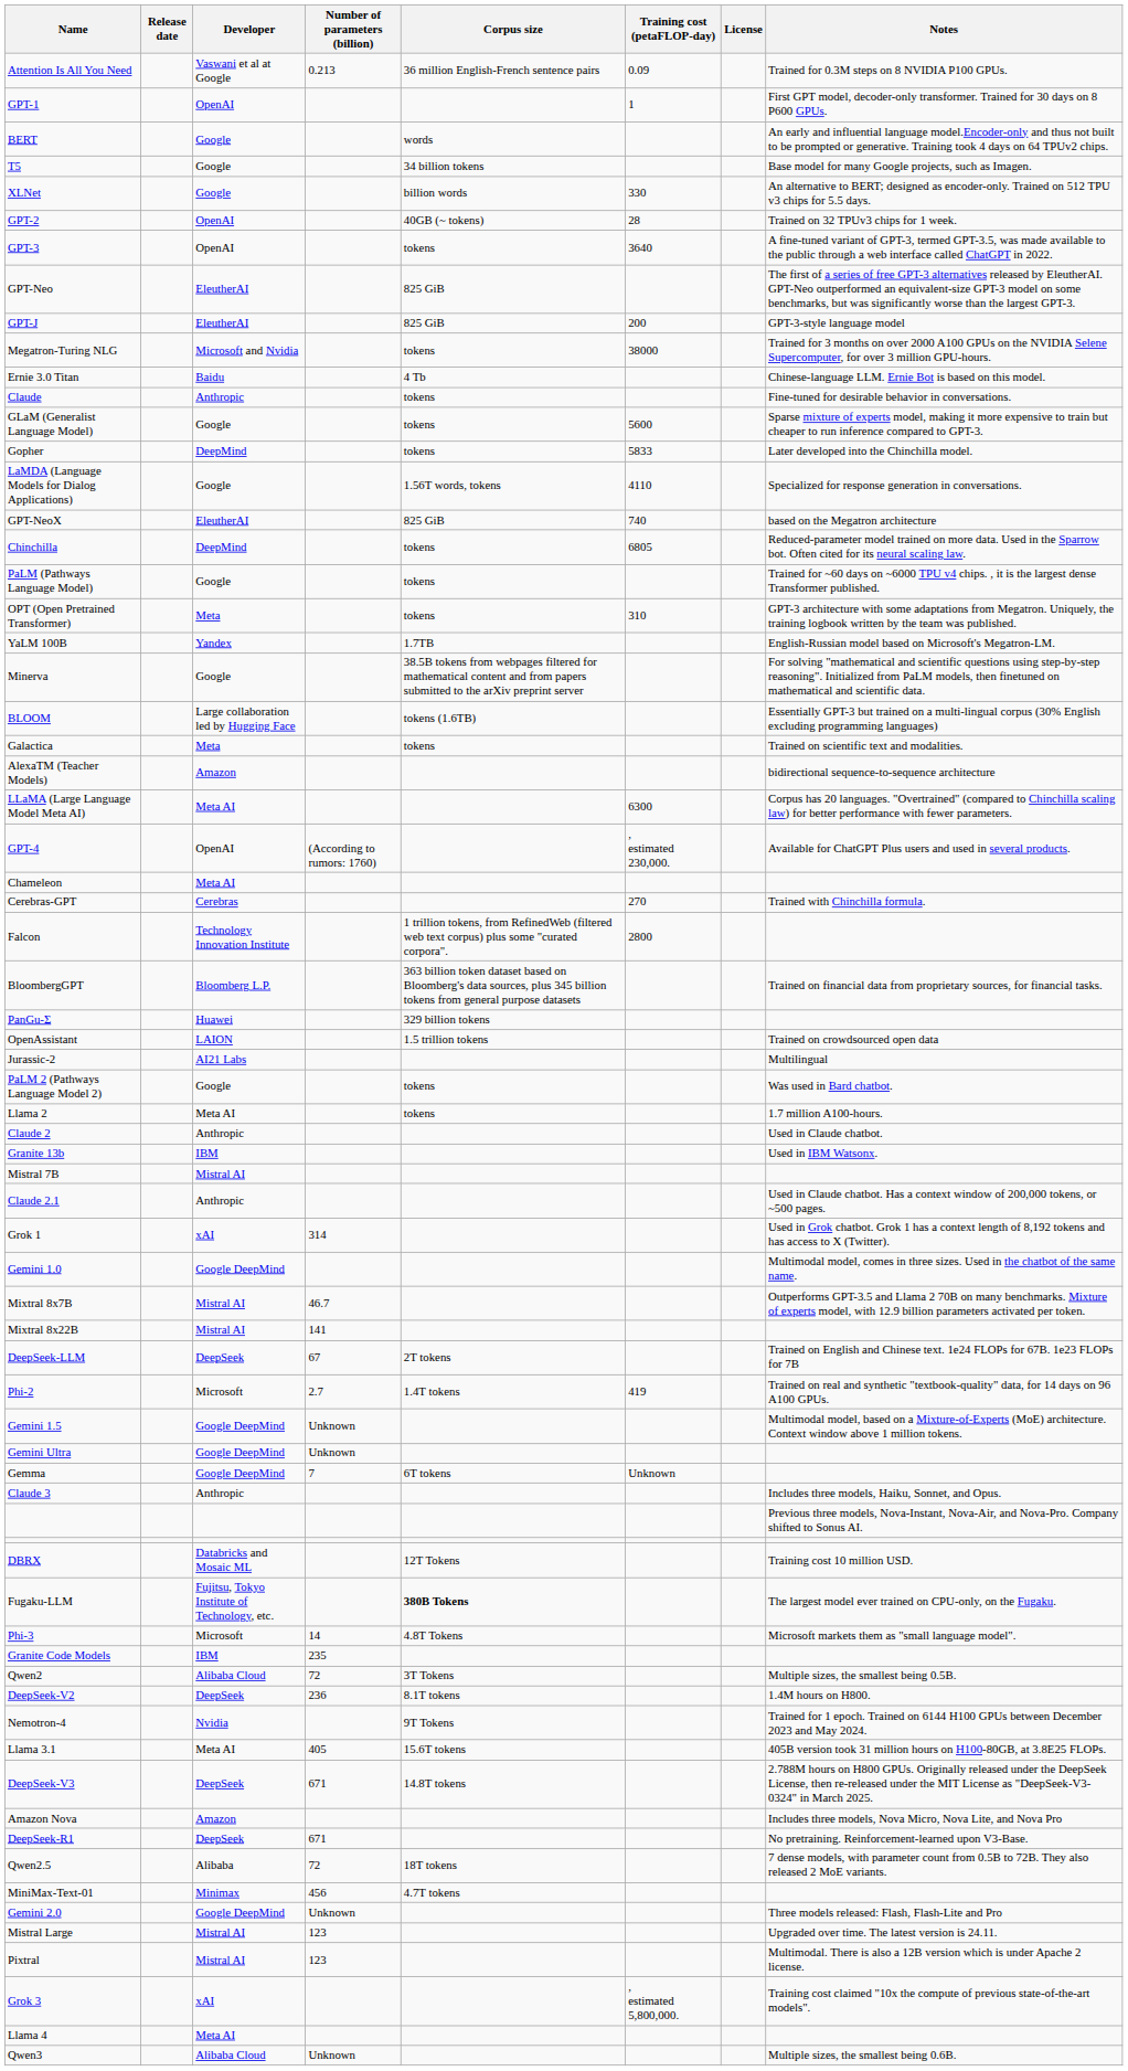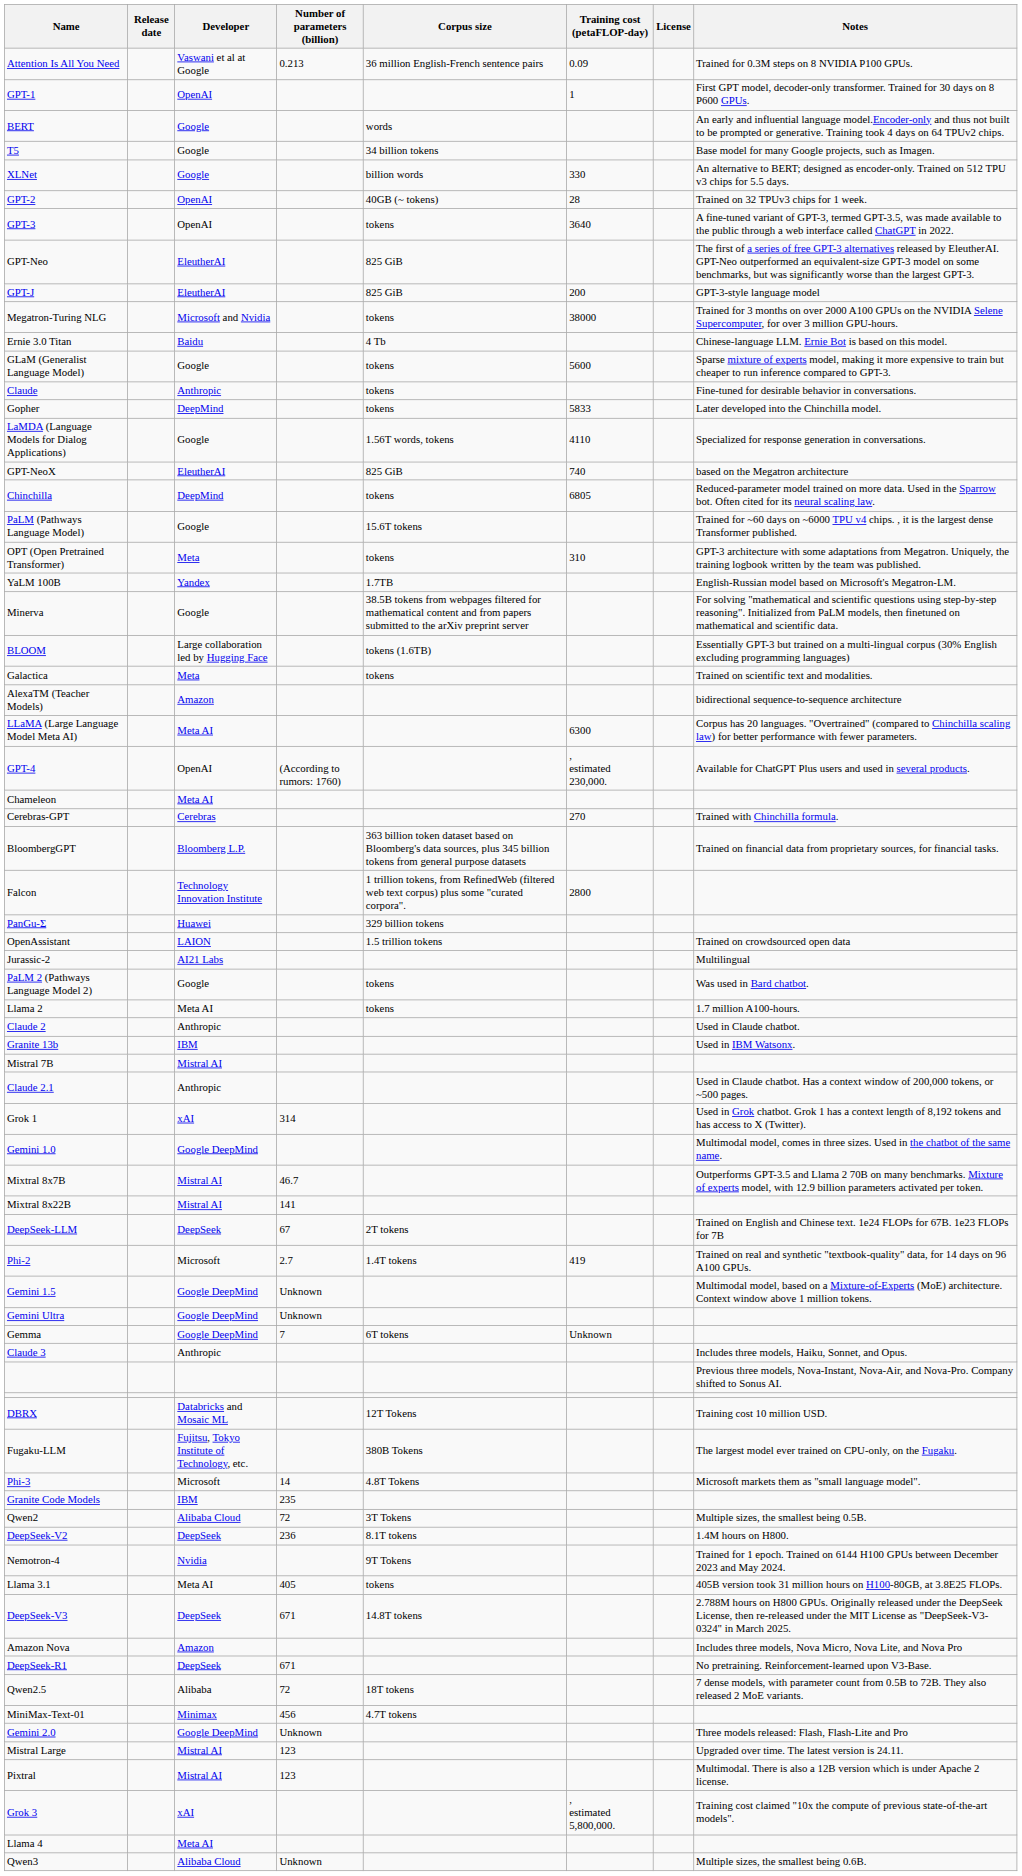 <table class="wikitable sortable sort-under col2right col4right col5right col6right" style="font-size:smaller">
 <tr>
 <th>Name</th>
 <th>Release date</th>
 <th>Developer</th>
 <th>Number of parameters (billion) </th>
 <th>Corpus size</th>
 <th>Training cost (petaFLOP-day)</th>
 <th>License</th>
 <th>Notes</th>
 </tr>
 <tr>
 <td><a href='#'>Attention Is All You Need</a></td>
 <td></td>
 <td><a href='#'>Vaswani</a> et al at Google</td>
 <td>0.213</td>
 <td>36 million English-French sentence pairs</td>
 <td>0.09</td>
 <td></td>
 <td>Trained for 0.3M steps on 8 NVIDIA P100 GPUs.</td>
 </tr>
 <tr>
 <td><a href='#'>GPT-1</a></td>
 <td></td>
 <td><a href='#'>OpenAI</a></td>
 <td></td>
 <td></td>
 <td>1</td>
 <td></td>
 <td>First GPT model, decoder-only transformer. Trained for 30 days on 8 P600 <a href='#'>GPUs</a>.</td>
 </tr>
 <tr>
 <td><a href='#'>BERT</a></td>
 <td></td>
 <td><a href='#'>Google</a></td>
 <td></td>
 <td> words</td>
 <td></td>
 <td></td>
 <td>An early and influential language model.<a href='#'>Encoder-only</a> and thus not built to be prompted or generative. Training took 4 days on 64 TPUv2 chips.</td>
 </tr>
 <tr>
 <td><a href='#'>T5</a></td>
 <td></td>
 <td>Google</td>
 <td></td>
 <td>34 billion tokens</td>
 <td></td>
 <td></td>
 <td>Base model for many Google projects, such as Imagen.</td>
 </tr>
 <tr>
 <td><a href='#'>XLNet</a></td>
 <td></td>
 <td><a href='#'>Google</a></td>
 <td></td>
 <td> billion words</td>
 <td>330</td>
 <td></td>
 <td>An alternative to BERT; designed as encoder-only. Trained on 512 TPU v3 chips for 5.5 days.</td>
 </tr>
 <tr>
 <td><a href='#'>GPT-2</a></td>
 <td></td>
 <td><a href='#'>OpenAI</a></td>
 <td></td>
 <td>40GB (~ tokens)</td>
 <td>28</td>
 <td></td>
 <td>Trained on 32 TPUv3 chips for 1 week.</td>
 </tr>
 <tr>
 <td><a href='#'>GPT-3</a></td>
 <td></td>
 <td>OpenAI</td>
 <td></td>
 <td> tokens</td>
 <td>3640</td>
 <td></td>
 <td>A fine-tuned variant of GPT-3, termed GPT-3.5, was made available to the public through a web interface called <a href='#'>ChatGPT</a> in 2022.</td>
 </tr>
 <tr>
 <td>GPT-Neo</td>
 <td></td>
 <td><a href='#'>EleutherAI</a></td>
 <td></td>
 <td>825 GiB</td>
 <td></td>
 <td></td>
 <td>The first of <a href='#'>a series of free GPT-3 alternatives</a> released by EleutherAI. GPT-Neo outperformed an equivalent-size GPT-3 model on some benchmarks, but was significantly worse than the largest GPT-3.</td>
 </tr>
 <tr>
 <td><a href='#'>GPT-J</a></td>
 <td></td>
 <td><a href='#'>EleutherAI</a></td>
 <td></td>
 <td>825 GiB</td>
 <td>200</td>
 <td></td>
 <td>GPT-3-style language model</td>
 </tr>
 <tr>
 <td>Megatron-Turing NLG</td>
 <td> </td>
 <td><a href='#'>Microsoft</a> and <a href='#'>Nvidia</a></td>
 <td></td>
 <td> tokens</td>
 <td>38000</td>
 <td></td>
 <td>Trained for 3 months on over 2000 A100 GPUs on the NVIDIA <a href='#'>Selene Supercomputer</a>, for over 3 million GPU-hours.</td>
 </tr>
 <tr>
 <td>Ernie 3.0 Titan</td>
 <td></td>
 <td><a href='#'>Baidu</a></td>
 <td></td>
 <td>4 Tb</td>
 <td></td>
 <td></td>
 <td>Chinese-language LLM. <a href='#'>Ernie Bot</a> is based on this model.</td>
 </tr>
 <tr>
+<td>GLaM (Generalist Language Model)</td>
+<td></td>
+<td>Google</td>
+<td></td>
+<td> tokens</td>
+<td>5600</td>
+<td></td>
+<td>Sparse <a href='#'>mixture of experts</a> model, making it more expensive to train but cheaper to run inference compared to GPT-3.</td>
+</tr>
+<tr>
 <td><a href='#'>Claude</a></td>
 <td></td>
 <td><a href='#'>Anthropic</a></td>
 <td></td>
 <td> tokens</td>
 <td></td>
 <td></td>
 <td>Fine-tuned for desirable behavior in conversations.</td>
-</tr>
-<tr>
-<td>GLaM (Generalist Language Model)</td>
-<td></td>
-<td>Google</td>
-<td></td>
-<td> tokens</td>
-<td>5600</td>
-<td></td>
-<td>Sparse <a href='#'>mixture of experts</a> model, making it more expensive to train but cheaper to run inference compared to GPT-3.</td>
 </tr>
 <tr>
 <td>Gopher</td>
 <td></td>
 <td><a href='#'>DeepMind</a></td>
 <td></td>
 <td> tokens</td>
 <td>5833</td>
 <td></td>
 <td>Later developed into the Chinchilla model.</td>
 </tr>
 <tr>
 <td><a href='#'>LaMDA</a> (Language Models for Dialog Applications)</td>
 <td></td>
 <td>Google</td>
 <td></td>
 <td>1.56T words,  tokens</td>
 <td>4110</td>
 <td></td>
 <td>Specialized for response generation in conversations.</td>
 </tr>
 <tr>
 <td>GPT-NeoX</td>
 <td></td>
 <td><a href='#'>EleutherAI</a></td>
 <td></td>
 <td>825 GiB</td>
 <td>740</td>
 <td></td>
 <td>based on the Megatron architecture</td>
 </tr>
 <tr>
 <td><a href='#'>Chinchilla</a></td>
 <td></td>
 <td><a href='#'>DeepMind</a></td>
 <td></td>
 <td> tokens</td>
 <td>6805</td>
 <td></td>
 <td>Reduced-parameter model trained on more data. Used in the <a href='#'>Sparrow</a> bot. Often cited for its <a href='#'>neural scaling law</a>.</td>
 </tr>
 <tr>
 <td><a href='#'>PaLM</a> (Pathways Language Model)</td>
 <td></td>
 <td>Google</td>
 <td></td>
-<td> tokens</td>
+<td>15.6T tokens</td>
 <td></td>
 <td></td>
 <td>Trained for ~60 days on ~6000 <a href='#'>TPU v4</a> chips. , it is the largest dense Transformer published.</td>
 </tr>
 <tr>
 <td>OPT (Open Pretrained Transformer)</td>
 <td></td>
 <td><a href='#'>Meta</a></td>
 <td></td>
 <td> tokens</td>
 <td>310</td>
 <td></td>
 <td>GPT-3 architecture with some adaptations from Megatron. Uniquely, the training logbook written by the team was published.</td>
 </tr>
 <tr>
 <td>YaLM 100B</td>
 <td></td>
 <td><a href='#'>Yandex</a></td>
 <td></td>
 <td>1.7TB</td>
 <td></td>
 <td></td>
 <td>English-Russian model based on Microsoft's Megatron-LM.</td>
 </tr>
 <tr>
 <td>Minerva</td>
 <td></td>
 <td>Google</td>
 <td></td>
 <td>38.5B tokens from webpages filtered for mathematical content and from papers submitted to the arXiv preprint server</td>
 <td></td>
 <td></td>
 <td>For solving "mathematical and scientific questions using step-by-step reasoning". Initialized from PaLM models, then finetuned on mathematical and scientific data.</td>
 </tr>
 <tr>
 <td><a href='#'>BLOOM</a></td>
 <td></td>
 <td>Large collaboration led by <a href='#'>Hugging Face</a></td>
 <td></td>
 <td> tokens (1.6TB)</td>
 <td></td>
 <td></td>
 <td>Essentially GPT-3 but trained on a multi-lingual corpus (30% English excluding programming languages)</td>
 </tr>
 <tr>
 <td>Galactica</td>
 <td></td>
 <td><a href='#'>Meta</a></td>
 <td></td>
 <td> tokens</td>
 <td></td>
 <td></td>
 <td>Trained on scientific text and modalities.</td>
 </tr>
 <tr>
 <td>AlexaTM (Teacher Models)</td>
 <td></td>
 <td><a href='#'>Amazon</a></td>
 <td></td>
 <td></td>
 <td></td>
 <td></td>
 <td>bidirectional sequence-to-sequence architecture</td>
 </tr>
 <tr>
 <td><a href='#'>LLaMA</a> (Large Language Model Meta AI)</td>
 <td></td>
 <td><a href='#'>Meta AI</a></td>
 <td></td>
 <td></td>
 <td>6300</td>
 <td></td>
 <td>Corpus has 20 languages. "Overtrained" (compared to <a href='#'>Chinchilla scaling law</a>) for better performance with fewer parameters.</td>
 </tr>
 <tr>
 <td><a href='#'>GPT-4</a></td>
 <td></td>
 <td>OpenAI</td>
 <td><br>(According to rumors: 1760)</td>
 <td></td>
 <td>,<br>estimated 230,000.</td>
 <td></td>
 <td>Available for ChatGPT Plus users and used in <a href='#'>several products</a>.</td>
 </tr>
 <tr>
 <td>Chameleon</td>
 <td></td>
 <td><a href='#'>Meta AI</a></td>
 <td></td>
 <td></td>
 <td></td>
 <td></td>
 </tr>
 <tr>
 <td>Cerebras-GPT</td>
 <td></td>
 <td><a href='#'>Cerebras</a></td>
 <td></td>
 <td></td>
 <td>270</td>
 <td></td>
 <td>Trained with <a href='#'>Chinchilla formula</a>.</td>
 </tr>
 <tr>
+<td>BloombergGPT</td>
+<td></td>
+<td><a href='#'>Bloomberg L.P.</a></td>
+<td></td>
+<td>363 billion token dataset based on Bloomberg's data sources, plus 345 billion tokens from general purpose datasets</td>
+<td></td>
+<td></td>
+<td>Trained on financial data from proprietary sources, for financial tasks.</td>
+</tr>
+<tr>
 <td>Falcon</td>
 <td></td>
 <td><a href='#'>Technology Innovation Institute</a></td>
 <td></td>
 <td>1 trillion tokens, from RefinedWeb (filtered web text corpus) plus some "curated corpora".</td>
 <td>2800</td>
 <td></td>
 <td></td>
-</tr>
-<tr>
-<td>BloombergGPT</td>
-<td></td>
-<td><a href='#'>Bloomberg L.P.</a></td>
-<td></td>
-<td>363 billion token dataset based on Bloomberg's data sources, plus 345 billion tokens from general purpose datasets</td>
-<td></td>
-<td></td>
-<td>Trained on financial data from proprietary sources, for financial tasks.</td>
 </tr>
 <tr>
 <td><a href='#'>PanGu-Σ</a></td>
 <td></td>
 <td><a href='#'>Huawei</a></td>
 <td></td>
 <td>329 billion tokens</td>
 <td></td>
 <td></td>
 <td></td>
 </tr>
 <tr>
 <td>OpenAssistant</td>
 <td></td>
 <td><a href='#'>LAION</a></td>
 <td></td>
 <td>1.5 trillion tokens</td>
 <td></td>
 <td></td>
 <td>Trained on crowdsourced open data</td>
 </tr>
 <tr>
 <td>Jurassic-2</td>
 <td></td>
 <td><a href='#'>AI21 Labs</a></td>
 <td></td>
 <td></td>
 <td></td>
 <td></td>
 <td>Multilingual</td>
 </tr>
 <tr>
 <td><a href='#'>PaLM 2</a> (Pathways Language Model 2)</td>
 <td></td>
 <td>Google</td>
 <td></td>
 <td> tokens</td>
 <td></td>
 <td></td>
 <td>Was used in <a href='#'>Bard chatbot</a>.</td>
 </tr>
 <tr>
 <td>Llama 2</td>
 <td></td>
 <td>Meta AI</td>
 <td></td>
 <td> tokens</td>
 <td></td>
 <td></td>
 <td>1.7 million A100-hours.</td>
 </tr>
 <tr>
 <td><a href='#'>Claude 2</a></td>
 <td></td>
 <td>Anthropic</td>
 <td></td>
 <td></td>
 <td></td>
 <td></td>
 <td>Used in Claude chatbot.</td>
 </tr>
 <tr>
 <td><a href='#'>Granite 13b</a></td>
 <td></td>
 <td><a href='#'>IBM</a></td>
 <td></td>
 <td></td>
 <td></td>
 <td></td>
 <td>Used in <a href='#'>IBM Watsonx</a>.</td>
 </tr>
 <tr>
 <td>Mistral 7B</td>
 <td></td>
 <td><a href='#'>Mistral AI</a></td>
 <td></td>
 <td></td>
 <td></td>
 <td></td>
 <td></td>
 </tr>
 <tr>
 <td><a href='#'>Claude 2.1</a></td>
 <td></td>
 <td>Anthropic</td>
 <td></td>
 <td></td>
 <td></td>
 <td></td>
 <td>Used in Claude chatbot. Has a context window of 200,000 tokens, or ~500 pages.</td>
 </tr>
 <tr>
 <td>Grok 1</td>
 <td></td>
 <td><a href='#'>xAI</a></td>
 <td>314</td>
 <td></td>
 <td></td>
 <td></td>
 <td>Used in <a href='#'>Grok</a> chatbot. Grok 1 has a context length of 8,192 tokens and has access to X (Twitter).</td>
 </tr>
 <tr>
 <td><a href='#'>Gemini 1.0</a></td>
 <td></td>
 <td><a href='#'>Google DeepMind</a></td>
 <td></td>
 <td></td>
 <td></td>
 <td></td>
 <td>Multimodal model, comes in three sizes. Used in <a href='#'>the chatbot of the same name</a>.</td>
 </tr>
 <tr>
 <td>Mixtral 8x7B</td>
 <td></td>
 <td><a href='#'>Mistral AI</a></td>
 <td>46.7</td>
 <td></td>
 <td></td>
 <td></td>
 <td>Outperforms GPT-3.5 and Llama 2 70B on many benchmarks. <a href='#'>Mixture of experts</a> model, with 12.9 billion parameters activated per token.</td>
 </tr>
 <tr>
 <td>Mixtral 8x22B</td>
 <td></td>
 <td><a href='#'>Mistral AI</a></td>
 <td>141</td>
 <td></td>
 <td></td>
 <td></td>
 <td></td>
 </tr>
 <tr>
 <td><a href='#'>DeepSeek-LLM</a></td>
 <td></td>
 <td><a href='#'>DeepSeek</a></td>
 <td>67</td>
 <td>2T tokens</td>
 <td></td>
 <td></td>
 <td>Trained on English and Chinese text. 1e24 FLOPs for 67B. 1e23 FLOPs for 7B</td>
 </tr>
 <tr>
 <td><a href='#'>Phi-2</a></td>
 <td></td>
 <td>Microsoft</td>
 <td>2.7</td>
 <td>1.4T tokens</td>
 <td>419</td>
 <td></td>
 <td>Trained on real and synthetic "textbook-quality" data, for 14 days on 96 A100 GPUs.</td>
 </tr>
 <tr>
 <td><a href='#'>Gemini 1.5</a></td>
 <td></td>
 <td><a href='#'>Google DeepMind</a></td>
 <td>Unknown</td>
 <td></td>
 <td></td>
 <td></td>
 <td>Multimodal model, based on a <a href='#'>Mixture-of-Experts</a> (MoE) architecture. Context window above 1 million tokens.</td>
 </tr>
 <tr>
 <td><a href='#'>Gemini Ultra</a></td>
 <td></td>
 <td><a href='#'>Google DeepMind</a></td>
 <td>Unknown</td>
 <td></td>
 <td></td>
 <td></td>
 <td></td>
 </tr>
 <tr>
 <td>Gemma</td>
 <td></td>
 <td><a href='#'>Google DeepMind</a></td>
 <td>7</td>
 <td>6T tokens</td>
 <td>Unknown</td>
 <td></td>
 <td></td>
 </tr>
 <tr>
 <td><a href='#'>Claude 3</a></td>
 <td></td>
 <td>Anthropic</td>
 <td></td>
 <td></td>
 <td></td>
 <td></td>
 <td>Includes three models, Haiku, Sonnet, and Opus.</td>
 </tr>
 <tr>
 <td></td>
 <td></td>
 <td></td>
 <td></td>
 <td></td>
 <td></td>
 <td></td>
 <td>Previous three models, Nova-Instant, Nova-Air, and Nova-Pro. Company shifted to Sonus AI.</td>
 </tr>
 <tr>
 <td></td>
 <td></td>
 <td></td>
 <td></td>
 <td></td>
 <td></td>
 <td></td>
 <td></td>
 </tr>
 <tr>
 <td><a href='#'>DBRX</a></td>
 <td></td>
 <td><a href='#'>Databricks</a> and <a href='#'>Mosaic ML</a></td>
 <td></td>
 <td>12T Tokens</td>
 <td></td>
 <td></td>
 <td>Training cost 10 million USD.</td>
 </tr>
 <tr>
 <td>Fugaku-LLM</td>
 <td></td>
 <td><a href='#'>Fujitsu</a>, <a href='#'>Tokyo Institute of Technology</a>, etc.</td>
 <td></td>
-<td><strong>380B Tokens</strong></td>
+<td>380B Tokens</td>
 <td></td>
 <td></td>
 <td>The largest model ever trained on CPU-only, on the <a href='#'>Fugaku</a>.</td>
 </tr>
 <tr>
 <td><a href='#'>Phi-3</a></td>
 <td></td>
 <td>Microsoft</td>
 <td>14</td>
 <td>4.8T Tokens</td>
 <td></td>
 <td></td>
 <td>Microsoft markets them as "small language model".</td>
 </tr>
 <tr>
 <td><a href='#'>Granite Code Models</a></td>
 <td></td>
 <td><a href='#'>IBM</a></td>
 <td>235</td>
 <td></td>
 <td></td>
 <td></td>
 <td></td>
 </tr>
 <tr>
 <td>Qwen2</td>
 <td></td>
 <td><a href='#'>Alibaba Cloud</a></td>
 <td>72</td>
 <td>3T Tokens</td>
 <td></td>
 <td></td>
 <td>Multiple sizes, the smallest being 0.5B.</td>
 </tr>
 <tr>
 <td><a href='#'>DeepSeek-V2</a></td>
 <td></td>
 <td><a href='#'>DeepSeek</a></td>
 <td>236</td>
 <td>8.1T tokens</td>
 <td></td>
 <td></td>
 <td>1.4M hours on H800.</td>
 </tr>
 <tr>
 <td>Nemotron-4</td>
 <td></td>
 <td><a href='#'>Nvidia</a></td>
 <td></td>
 <td>9T Tokens</td>
 <td></td>
 <td></td>
 <td>Trained for 1 epoch. Trained on 6144 H100 GPUs between December 2023 and May 2024.</td>
 </tr>
 <tr>
 <td>Llama 3.1</td>
 <td></td>
 <td>Meta AI</td>
 <td>405</td>
-<td>15.6T tokens</td>
+<td> tokens</td>
 <td></td>
 <td></td>
 <td>405B version took 31 million hours on <a href='#'>H100</a>-80GB, at 3.8E25 FLOPs.</td>
 </tr>
 <tr>
 <td><a href='#'>DeepSeek-V3</a></td>
 <td></td>
 <td><a href='#'>DeepSeek</a></td>
 <td>671</td>
 <td>14.8T tokens</td>
 <td></td>
 <td></td>
 <td>2.788M hours on H800 GPUs. Originally released under the DeepSeek License, then re-released under the MIT License as "DeepSeek-V3-0324" in March 2025.</td>
 </tr>
 <tr>
 <td>Amazon Nova</td>
 <td></td>
 <td><a href='#'>Amazon</a></td>
 <td></td>
 <td></td>
 <td></td>
 <td></td>
 <td>Includes three models, Nova Micro, Nova Lite, and Nova Pro</td>
 </tr>
 <tr>
 <td><a href='#'>DeepSeek-R1</a></td>
 <td></td>
 <td><a href='#'>DeepSeek</a></td>
 <td>671</td>
 <td></td>
 <td></td>
 <td></td>
 <td>No pretraining. Reinforcement-learned upon V3-Base.</td>
 </tr>
 <tr>
 <td>Qwen2.5</td>
 <td></td>
 <td>Alibaba</td>
 <td>72</td>
 <td>18T tokens</td>
 <td></td>
 <td></td>
 <td>7 dense models, with parameter count from 0.5B to 72B. They also released 2 MoE variants.</td>
 </tr>
 <tr>
 <td>MiniMax-Text-01</td>
 <td></td>
 <td><a href='#'>Minimax</a></td>
 <td>456</td>
 <td>4.7T tokens</td>
 <td></td>
 <td></td>
 <td></td>
 </tr>
 <tr>
 <td><a href='#'>Gemini 2.0</a></td>
 <td></td>
 <td><a href='#'>Google DeepMind</a></td>
 <td>Unknown</td>
 <td></td>
 <td></td>
 <td></td>
 <td>Three models released: Flash, Flash-Lite and Pro</td>
 </tr>
 <tr>
 <td>Mistral Large</td>
 <td></td>
 <td><a href='#'>Mistral AI</a></td>
 <td>123</td>
 <td></td>
 <td></td>
 <td></td>
 <td>Upgraded over time. The latest version is 24.11.</td>
 </tr>
 <tr>
 <td>Pixtral</td>
 <td></td>
 <td><a href='#'>Mistral AI</a></td>
 <td>123</td>
 <td></td>
 <td></td>
 <td></td>
 <td>Multimodal. There is also a 12B version which is under Apache 2 license.</td>
 </tr>
 <tr>
 <td><a href='#'>Grok 3</a></td>
 <td></td>
 <td><a href='#'>xAI</a></td>
 <td></td>
 <td></td>
 <td>,<br>estimated 5,800,000.</td>
 <td></td>
 <td>Training cost claimed "10x the compute of previous state-of-the-art models".</td>
 </tr>
 <tr>
 <td>Llama 4</td>
 <td></td>
 <td><a href='#'>Meta AI</a></td>
 <td></td>
 <td></td>
 <td></td>
 <td></td>
 <td></td>
 </tr>
 <tr>
 <td>Qwen3</td>
 <td></td>
 <td><a href='#'>Alibaba Cloud</a></td>
 <td>Unknown</td>
 <td></td>
 <td></td>
 <td></td>
 <td>Multiple sizes, the smallest being 0.6B.</td>
 </tr>
 </table>
